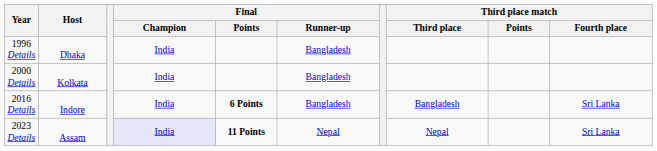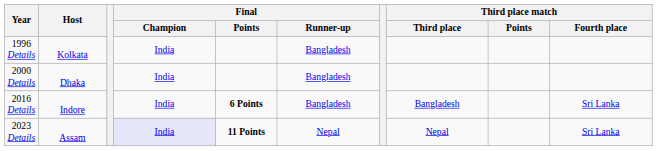 <table class="wikitable" style="font-size:90%; text-align: center;">
 <tr bgcolor=#C1D8FF>
 <th rowspan=2 width=5%>Year</th>
 <th rowspan=2 width=10%>Host</th>
 <th width=1% rowspan=6 bgcolor=ffffff></th>
 <th colspan=3>Final</th>
 <th width=1% rowspan=6 bgcolor=ffffff></th>
 <th colspan=3>Third place match</th>
 </tr>
 <tr bgcolor=#EFEFEF>
 <th width=15%>Champion</th>
 <th width=9%>Points</th>
 <th width=15%>Runner-up</th>
 <th width=15%>Third place</th>
 <th width=9%>Points</th>
 <th width=15%>Fourth place</th>
 </tr>
 <tr>
 <td>1996<br><em><a href='#'>Details</a></em></td>
-<td><br><a href='#'>Dhaka</a></td>
+<td><br><a href='#'>Kolkata</a></td>
 <td> <a href='#'>India</a></td>
 <td></td>
 <td> <a href='#'>Bangladesh</a></td>
 <td></td>
 <td></td>
 <td></td>
 </tr>
 <tr>
 <td>2000<br><em><a href='#'>Details</a></em></td>
-<td><br><a href='#'>Kolkata</a></td>
+<td><br><a href='#'>Dhaka</a></td>
 <td> <a href='#'>India</a></td>
 <td></td>
 <td> <a href='#'>Bangladesh</a></td>
 <td></td>
 <td></td>
 <td></td>
 </tr>
 <tr>
 <td>2016<br><em><a href='#'>Details</a></em></td>
 <td><br><a href='#'>Indore</a></td>
 <td> <a href='#'>India</a></td>
 <td><strong>6 Points</strong></td>
 <td> <a href='#'>Bangladesh</a></td>
 <td> <a href='#'>Bangladesh</a></td>
 <td></td>
 <td> <a href='#'>Sri Lanka</a></td>
 </tr>
 <tr>
 <td>2023<br><em><a href='#'>Details</a></em></td>
 <td><br><a href='#'>Assam</a></td>
 <td style="background: lavender;"> <a href='#'>India</a></td>
 <td><strong>11 Points</strong></td>
 <td> <a href='#'>Nepal</a></td>
 <td> <a href='#'>Nepal</a></td>
 <td></td>
 <td> <a href='#'>Sri Lanka</a></td>
 </tr>
 </table>
